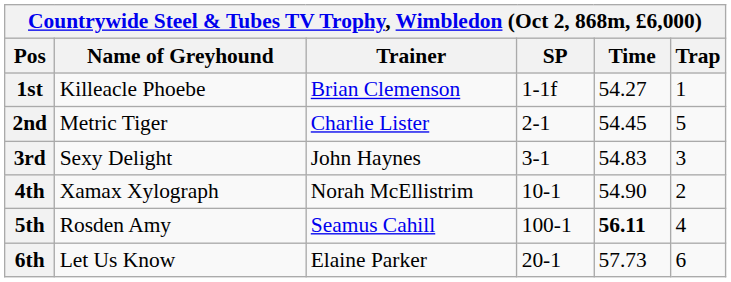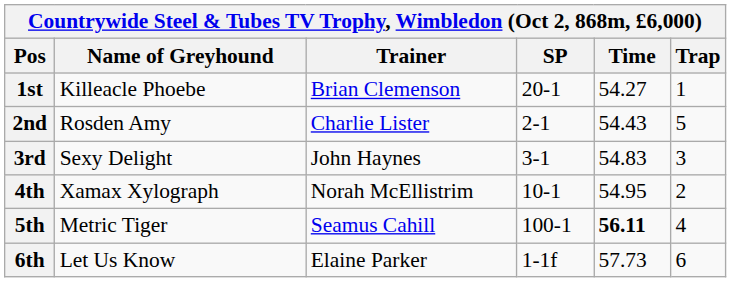 <table class="wikitable">
 <tr>
 <th colspan="6"><a href='#'>Countrywide Steel & Tubes TV Trophy</a>, <a href='#'>Wimbledon</a> (Oct 2, 868m, £6,000)</th>
 </tr>
 <tr>
 <th width=30>Pos</th>
 <th width=180>Name of Greyhound</th>
 <th width=150>Trainer</th>
 <th width=50>SP</th>
 <th width=50>Time</th>
 <th width=30>Trap</th>
 </tr>
 <tr>
 <th>1st</th>
 <td>Killeacle Phoebe</td>
 <td><a href='#'>Brian Clemenson</a></td>
-<td>1-1f</td>
+<td>20-1</td>
 <td>54.27</td>
 <td>1</td>
 </tr>
 <tr>
 <th>2nd</th>
-<td>Metric Tiger</td>
+<td>Rosden Amy</td>
 <td><a href='#'>Charlie Lister</a></td>
 <td>2-1</td>
-<td>54.45</td>
+<td>54.43</td>
 <td>5</td>
 </tr>
 <tr>
 <th>3rd</th>
 <td>Sexy Delight</td>
 <td>John Haynes</td>
 <td>3-1</td>
 <td>54.83</td>
 <td>3</td>
 </tr>
 <tr>
 <th>4th</th>
 <td>Xamax Xylograph</td>
 <td>Norah McEllistrim</td>
 <td>10-1</td>
-<td>54.90</td>
+<td>54.95</td>
 <td>2</td>
 </tr>
 <tr>
 <th>5th</th>
-<td>Rosden Amy</td>
+<td>Metric Tiger</td>
 <td><a href='#'>Seamus Cahill</a></td>
 <td>100-1</td>
 <td><strong>56.11</strong></td>
 <td>4</td>
 </tr>
 <tr>
 <th>6th</th>
 <td>Let Us Know</td>
 <td>Elaine Parker</td>
-<td>20-1</td>
+<td>1-1f</td>
 <td>57.73</td>
 <td>6</td>
 </tr>
 </table>
